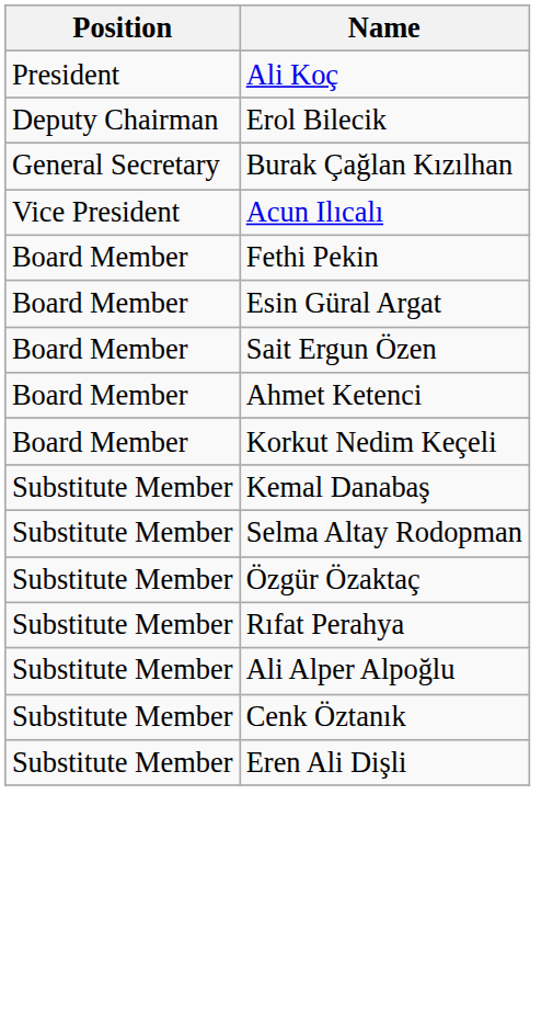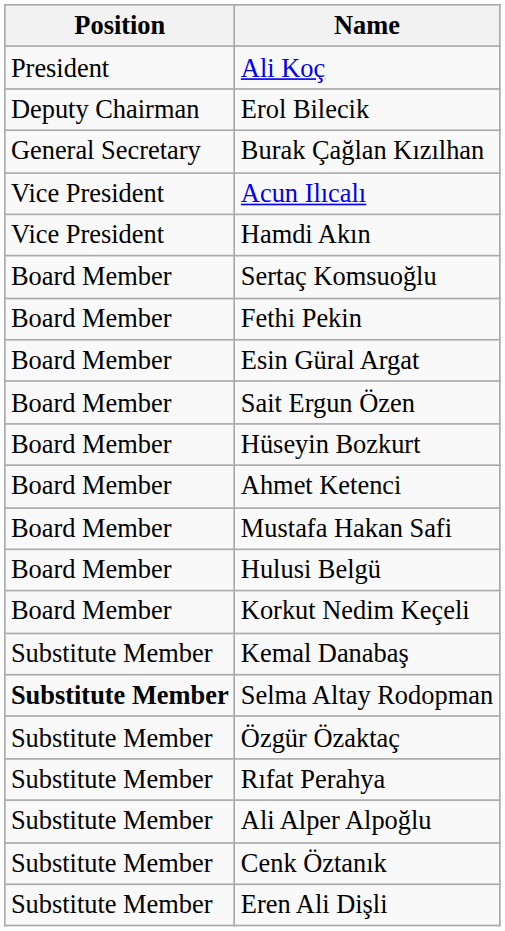 <table class="wikitable" style="text-align:left">
 <tr>
 <th>Position</th>
 <th>Name</th>
 </tr>
 <tr>
 <td>President</td>
 <td> <a href='#'>Ali Koç</a></td>
 </tr>
 <tr>
 <td>Deputy Chairman</td>
 <td> Erol Bilecik</td>
 </tr>
 <tr>
 <td>General Secretary</td>
 <td> Burak Çağlan Kızılhan</td>
 </tr>
 <tr>
 <td>Vice President</td>
 <td> <a href='#'>Acun Ilıcalı</a></td>
 </tr>
 <tr>
+<td>Vice President</td>
+<td> Hamdi Akın</td>
+</tr>
+<tr>
+<td>Board Member</td>
+<td> Sertaç Komsuoğlu</td>
+</tr>
+<tr>
 <td>Board Member</td>
 <td> Fethi Pekin</td>
 </tr>
 <tr>
 <td>Board Member</td>
 <td> Esin Güral Argat</td>
 </tr>
 <tr>
 <td>Board Member</td>
 <td> Sait Ergun Özen</td>
 </tr>
 <tr>
 <td>Board Member</td>
+<td> Hüseyin Bozkurt</td>
+</tr>
+<tr>
+<td>Board Member</td>
 <td> Ahmet Ketenci</td>
+</tr>
+<tr>
+<td>Board Member</td>
+<td> Mustafa Hakan Safi</td>
+</tr>
+<tr>
+<td>Board Member</td>
+<td> Hulusi Belgü</td>
 </tr>
 <tr>
 <td>Board Member</td>
 <td> Korkut Nedim Keçeli</td>
 </tr>
 <tr>
 <td>Substitute Member</td>
 <td> Kemal Danabaş</td>
 </tr>
 <tr>
-<td>Substitute Member</td>
+<td><strong>Substitute Member</strong></td>
 <td> Selma Altay Rodopman</td>
 </tr>
 <tr>
 <td>Substitute Member</td>
 <td> Özgür Özaktaç</td>
 </tr>
 <tr>
 <td>Substitute Member</td>
 <td> Rıfat Perahya</td>
 </tr>
 <tr>
 <td>Substitute Member</td>
 <td> Ali Alper Alpoğlu</td>
 </tr>
 <tr>
 <td>Substitute Member</td>
 <td> Cenk Öztanık</td>
 </tr>
 <tr>
 <td>Substitute Member</td>
 <td> Eren Ali Dişli</td>
 </tr>
 </table>
